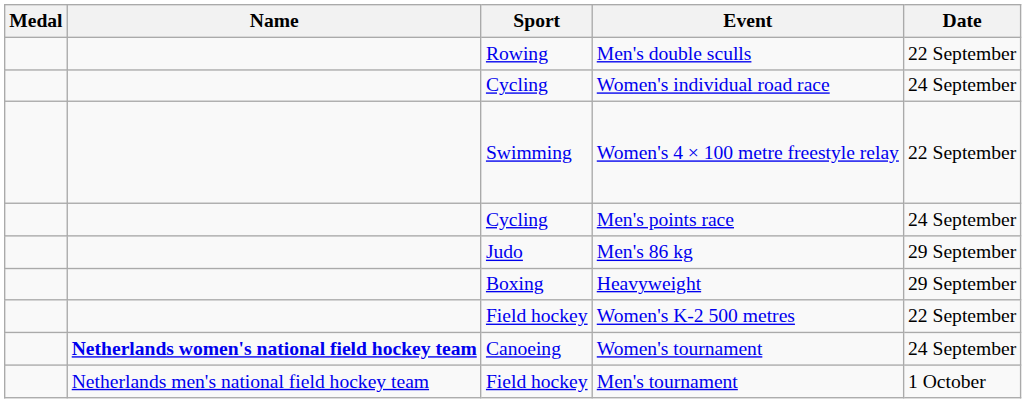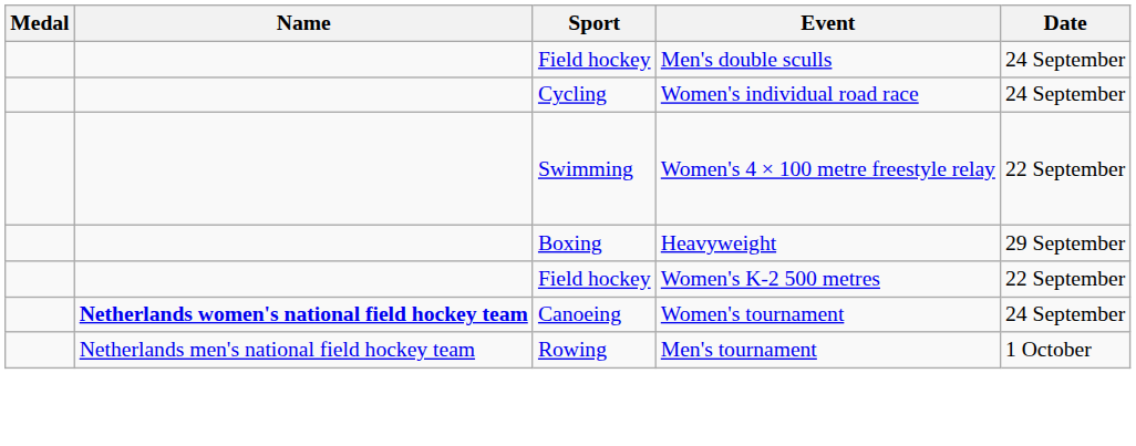 <table class="wikitable sortable" style="font-size:90%">
 <tr>
 <th>Medal</th>
 <th>Name</th>
 <th>Sport</th>
 <th>Event</th>
 <th>Date</th>
 </tr>
 <tr>
 <td></td>
 <td><br></td>
-<td><a href='#'>Rowing</a></td>
+<td><a href='#'>Field hockey</a></td>
 <td><a href='#'>Men's double sculls</a></td>
-<td>22 September</td>
+<td>24 September</td>
 </tr>
 <tr>
 <td></td>
 <td></td>
 <td><a href='#'>Cycling</a></td>
 <td><a href='#'>Women's individual road race</a></td>
 <td>24 September</td>
 </tr>
 <tr>
 <td></td>
 <td><br><br><br><br></td>
 <td><a href='#'>Swimming</a></td>
 <td><a href='#'>Women's 4 × 100 metre freestyle relay</a></td>
 <td>22 September</td>
-</tr>
-<tr>
-<td></td>
-<td></td>
-<td><a href='#'>Cycling</a></td>
-<td><a href='#'>Men's points race</a></td>
-<td>24 September</td>
-</tr>
-<tr>
-<td></td>
-<td></td>
-<td><a href='#'>Judo</a></td>
-<td><a href='#'>Men's 86 kg</a></td>
-<td>29 September</td>
 </tr>
 <tr>
 <td></td>
 <td></td>
 <td><a href='#'>Boxing</a></td>
 <td><a href='#'>Heavyweight</a></td>
 <td>29 September</td>
 </tr>
 <tr>
 <td></td>
 <td><br></td>
 <td><a href='#'>Field hockey</a></td>
 <td><a href='#'>Women's K-2 500 metres</a></td>
 <td>22 September</td>
 </tr>
 <tr>
 <td></td>
 <td><strong><a href='#'>Netherlands women's national field hockey team</a><br></strong></td>
 <td><a href='#'>Canoeing</a></td>
 <td><a href='#'>Women's tournament</a></td>
 <td>24 September</td>
 </tr>
 <tr>
 <td></td>
 <td><a href='#'>Netherlands men's national field hockey team</a><br></td>
-<td><a href='#'>Field hockey</a></td>
+<td><a href='#'>Rowing</a></td>
 <td><a href='#'>Men's tournament</a></td>
 <td>1 October</td>
 </tr>
 </table>
